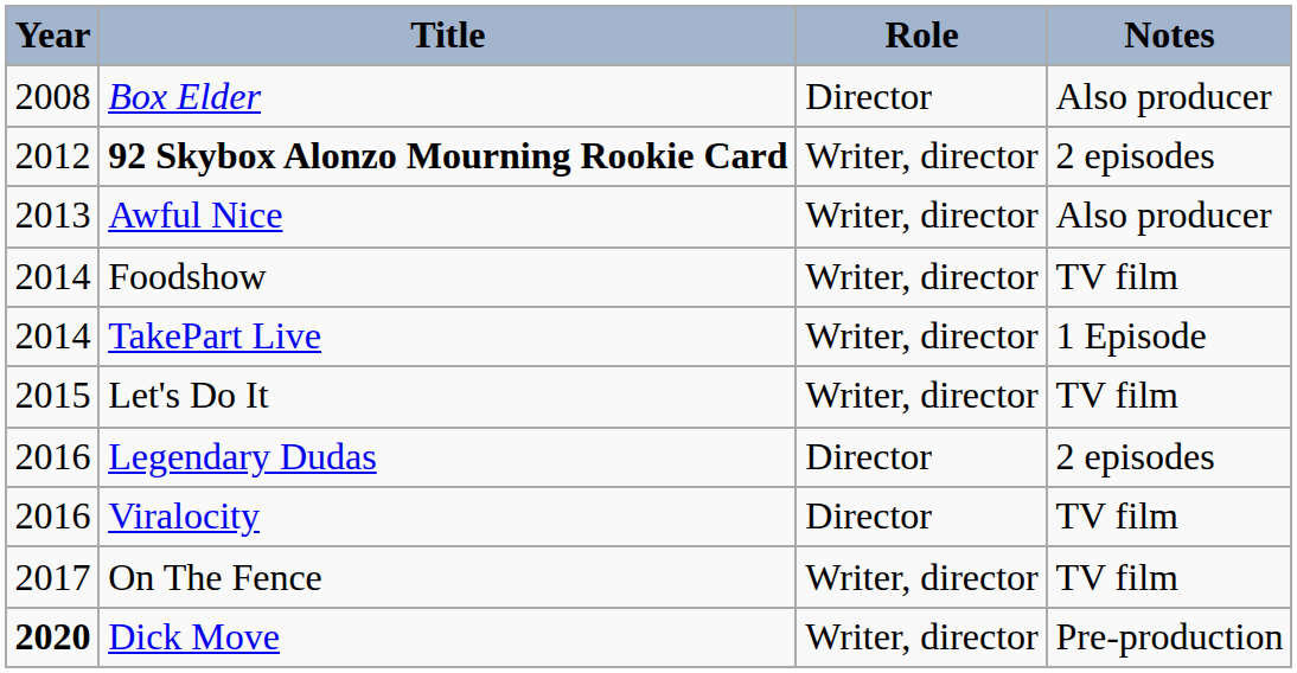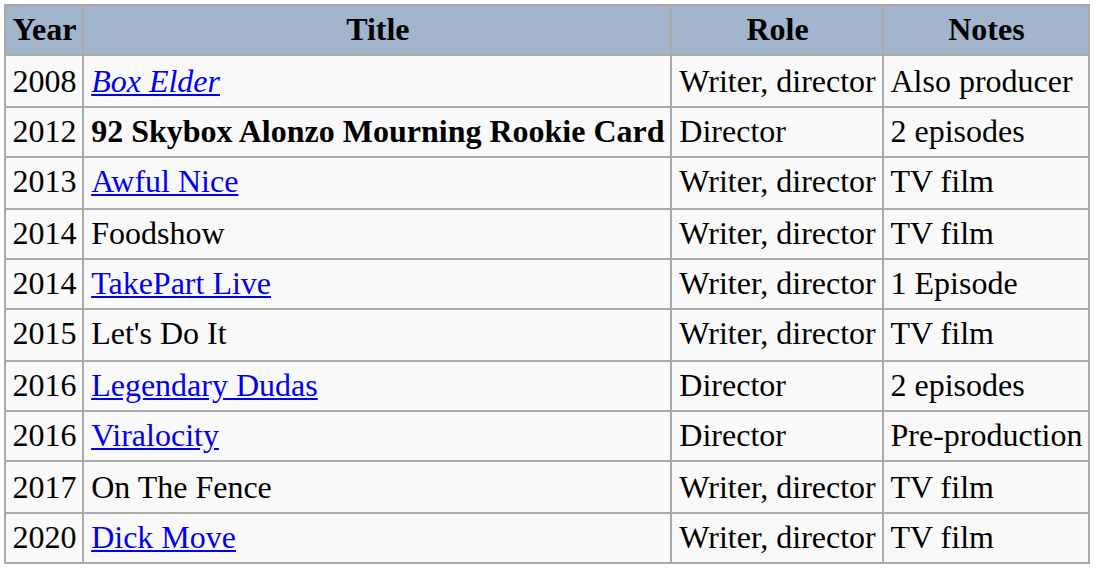 <table class="wikitable">
 <tr>
 <th style="background-color: #A2B5CD;">Year</th>
 <th style="background-color: #A2B5CD;">Title</th>
 <th style="background-color: #A2B5CD;">Role</th>
 <th style="background-color: #A2B5CD;">Notes</th>
 </tr>
 <tr>
 <td>2008</td>
 <td><em><a href='#'>Box Elder</a></em></td>
-<td>Director</td>
+<td>Writer, director</td>
 <td>Also producer</td>
 </tr>
 <tr>
 <td>2012</td>
 <td><strong>92 Skybox Alonzo Mourning Rookie Card<em></td>
-<td>Writer, director</td>
+<td>Director</td>
 <td>2 episodes</td>
 </tr>
 <tr>
 <td>2013</td>
 <td></em><a href='#'>Awful Nice</a><em></td>
 <td>Writer, director</td>
-<td>Also producer</td>
+<td>TV film</td>
 </tr>
 <tr>
 <td>2014</td>
 <td></em>Foodshow<em></td>
 <td>Writer, director</td>
 <td>TV film</td>
 </tr>
 <tr>
 <td>2014</td>
 <td></em><a href='#'>TakePart Live</a><em></td>
 <td>Writer, director</td>
 <td>1 Episode</td>
 </tr>
 <tr>
 <td>2015</td>
 <td></em>Let's Do It<em></td>
 <td>Writer, director</td>
 <td>TV film</td>
 </tr>
 <tr>
 <td>2016</td>
 <td></em><a href='#'>Legendary Dudas</a><em></td>
 <td>Director</td>
 <td>2 episodes</td>
 </tr>
 <tr>
 <td>2016</td>
 <td></em><a href='#'>Viralocity</a><em></td>
 <td>Director</td>
-<td>TV film</td>
+<td></em>Pre-production<em></td>
 </tr>
 <tr>
 <td>2017</td>
 <td></em>On The Fence<em></td>
 <td>Writer, director</td>
 <td>TV film</td>
 </tr>
 <tr>
-<td><strong>2020</strong></td>
+<td>2020</td>
 <td></em><a href='#'>Dick Move</a><em></td>
 <td>Writer, director</td>
-<td></em>Pre-production<em></td>
+<td>TV film</td>
 </tr>
 </table>
